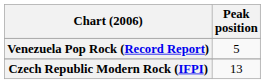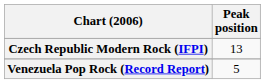 <table class="wikitable sortable plainrowheaders" style="text-align:center">
 <tr>
 <th>Chart (2006)</th>
 <th>Peak<br>position</th>
 </tr>
 <tr>
 </tr>
 <tr>
 </tr>
 <tr>
-<th scope="row">Venezuela Pop Rock (<a href='#'>Record Report</a>)</th>
-<td align="center">5</td>
+<th scope="row">Czech Republic Modern Rock (<a href='#'>IFPI</a>)</th>
+<td>13</td>
 </tr>
 <tr>
 </tr>
 <tr>
 </tr>
 <tr>
 </tr>
 <tr>
 </tr>
 <tr>
 </tr>
 <tr>
-<th scope="row">Czech Republic Modern Rock (<a href='#'>IFPI</a>)</th>
-<td>13</td>
+<th scope="row">Venezuela Pop Rock (<a href='#'>Record Report</a>)</th>
+<td align="center">5</td>
 </tr>
 </table>
